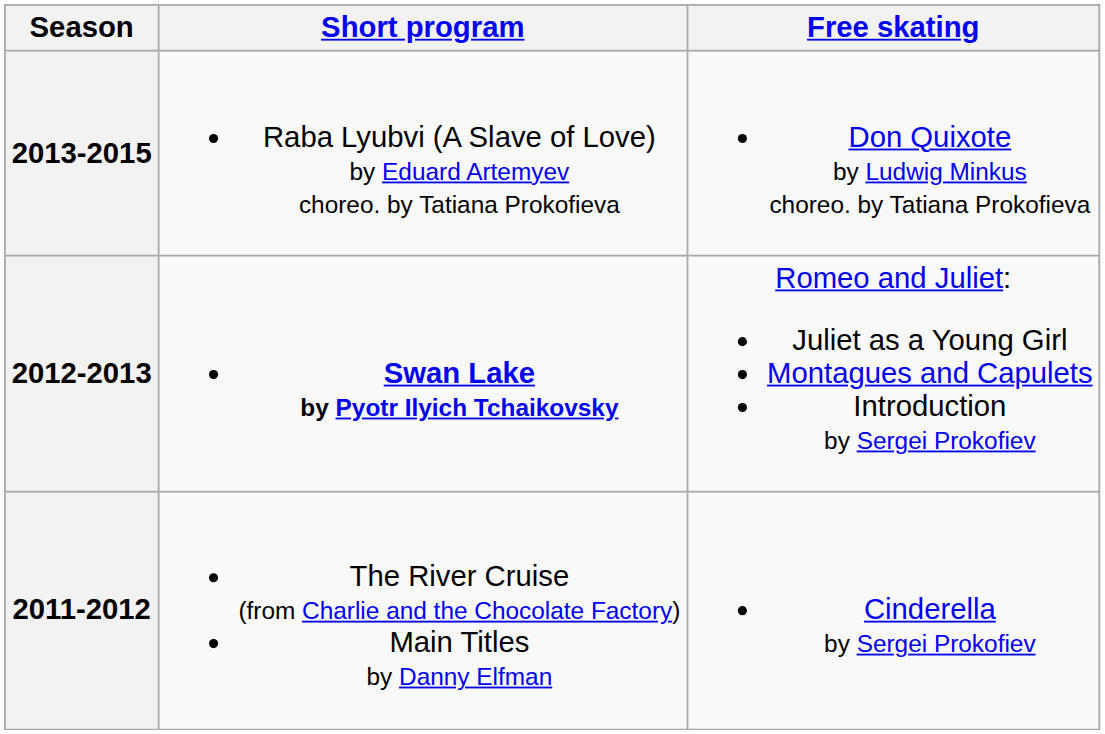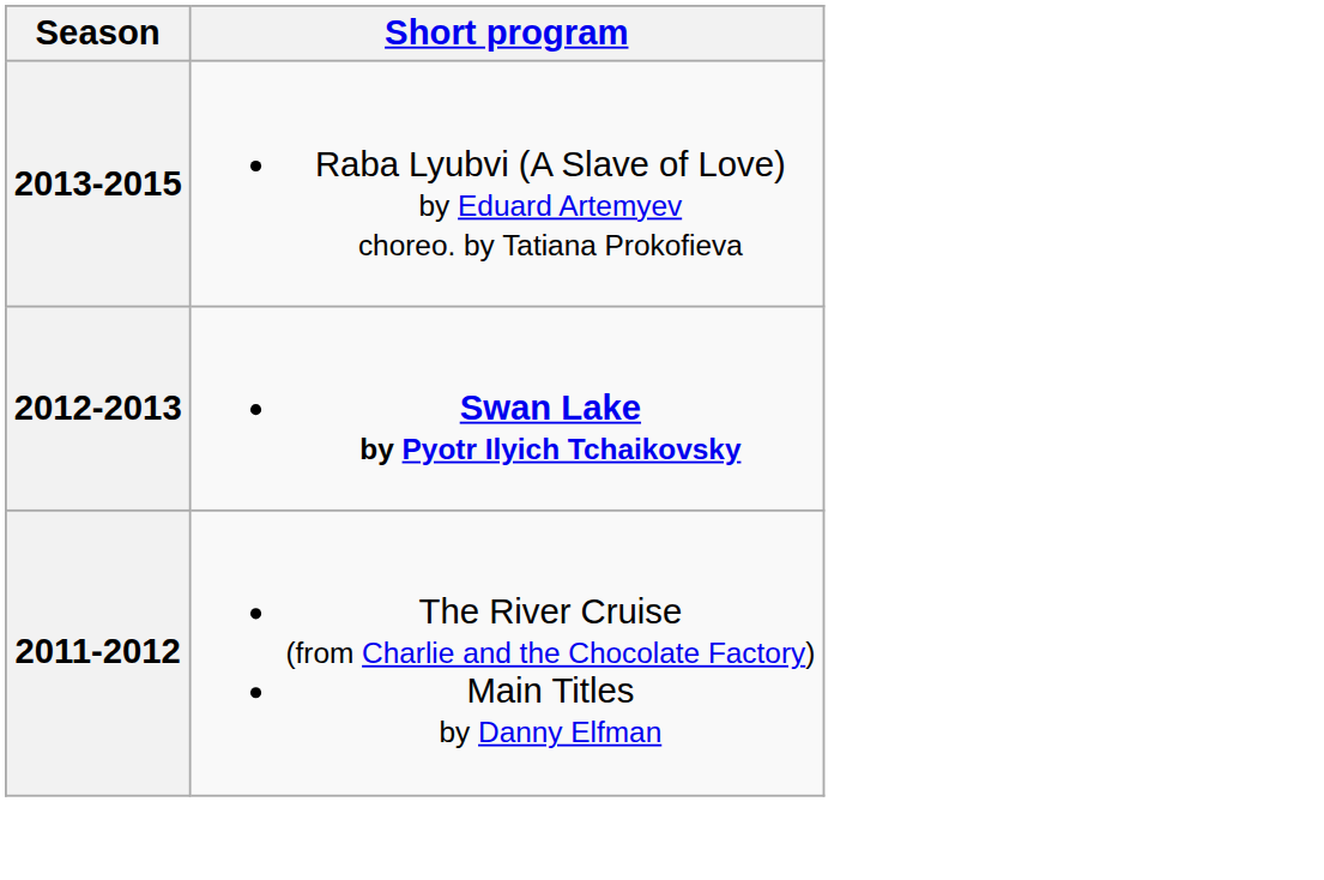 <table class="wikitable" style="text-align:center">
 <tr>
 <th>Season</th>
 <th><a href='#'>Short program</a></th>
-<th><a href='#'>Free skating</a></th>
 </tr>
 <tr>
 <th>2013-2015 <br> </th>
 <td><br><ul><li>Raba Lyubvi (A Slave of Love) <br><small> by <a href='#'>Eduard Artemyev</a> <br> choreo. by Tatiana Prokofieva </small></li></ul></td>
-<td><br><ul><li><a href='#'>Don Quixote</a> <br><small> by <a href='#'>Ludwig Minkus</a> <br> choreo. by Tatiana Prokofieva </small></li></ul></td>
 </tr>
 <tr>
 <th>2012-2013</th>
 <td><strong><br><ul><li><a href='#'>Swan Lake</a> <br><small> by <a href='#'>Pyotr Ilyich Tchaikovsky</a></small></li></ul></strong></td>
-<td><a href='#'>Romeo and Juliet</a>:<br><ul><li>Juliet as a Young Girl</li><li><a href='#'>Montagues and Capulets</a></li><li>Introduction <br><small> by <a href='#'>Sergei Prokofiev</a></small></li></ul></td>
 </tr>
 <tr>
 <th>2011-2012</th>
 <td><br><ul><li>The River Cruise <br><small> (from <a href='#'>Charlie and the Chocolate Factory</a>) </small></li><li>Main Titles <br><small> by <a href='#'>Danny Elfman</a> </small></li></ul></td>
-<td><br><ul><li><a href='#'>Cinderella</a> <br><small> by <a href='#'>Sergei Prokofiev</a> </small></li></ul></td>
 </tr>
 </table>
